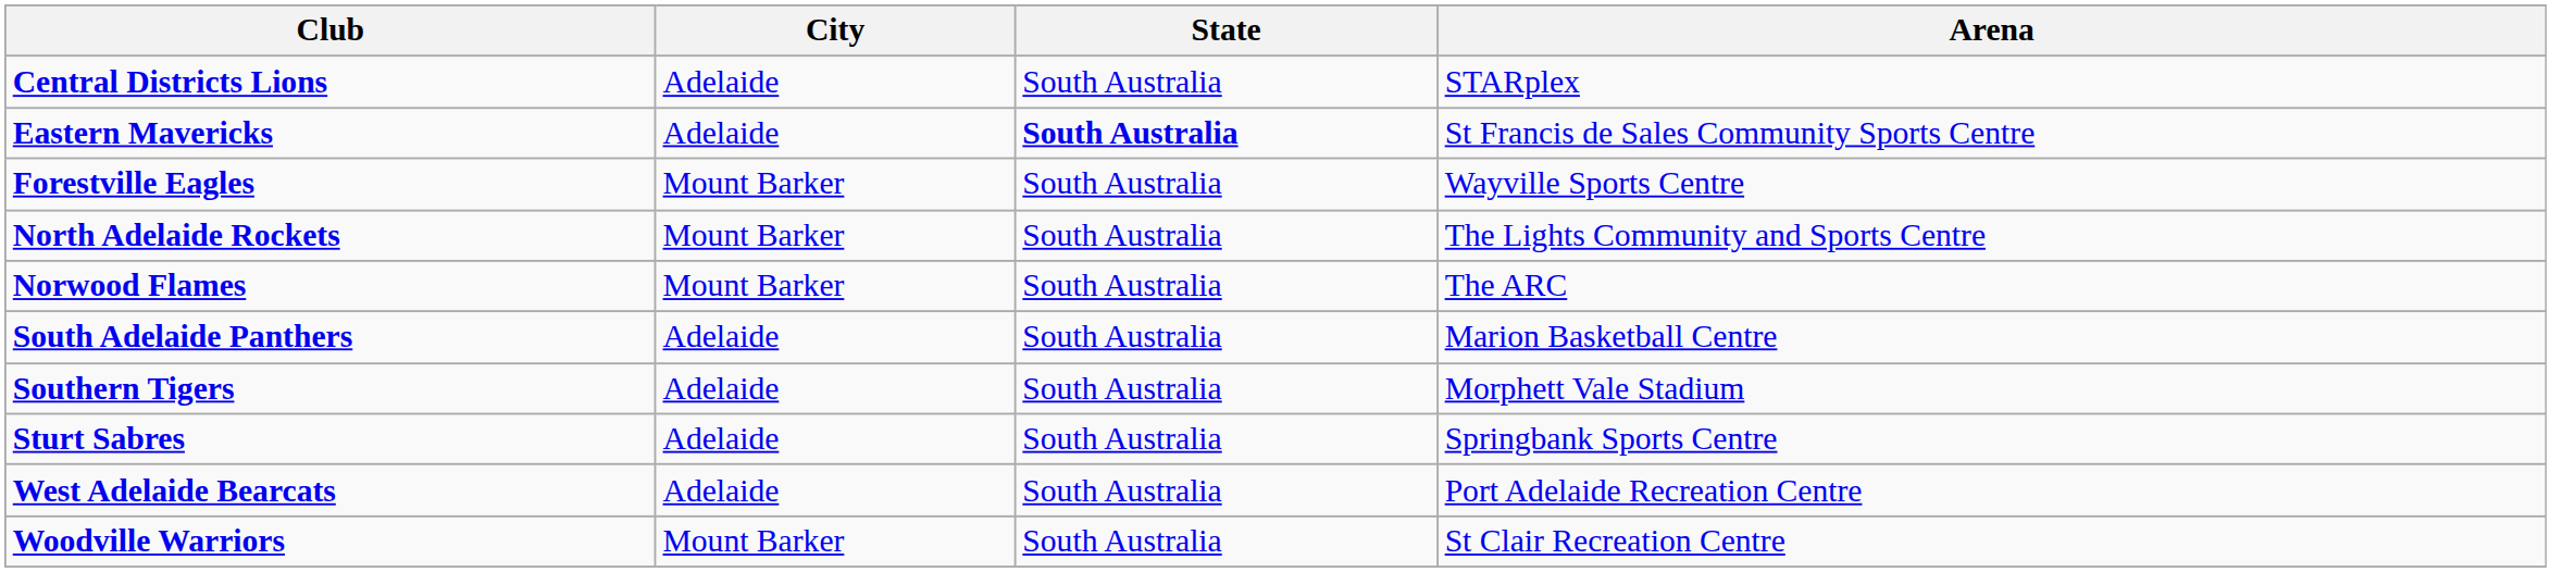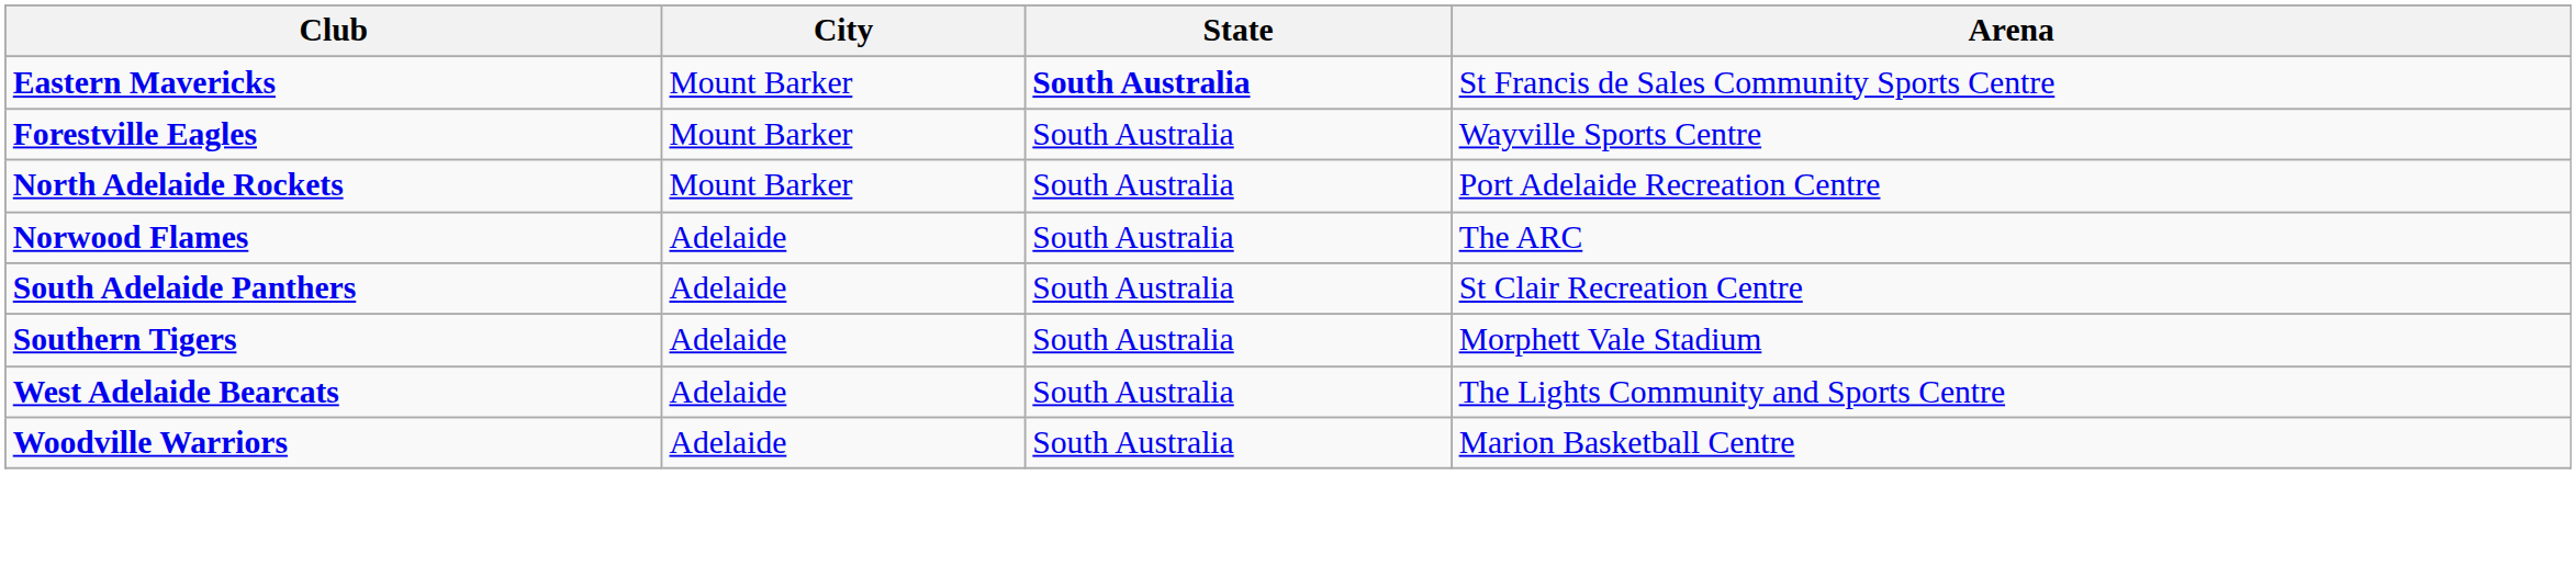 <table class="wikitable sortable" style="width:100%">
 <tr>
 <th>Club</th>
 <th>City</th>
 <th>State</th>
 <th>Arena</th>
 </tr>
 <tr>
-<td><strong><a href='#'>Central Districts Lions</a></strong></td>
-<td><a href='#'>Adelaide</a></td>
-<td> <a href='#'>South Australia</a></td>
-<td><a href='#'>STARplex</a></td>
-</tr>
-<tr>
 <td><strong><a href='#'>Eastern Mavericks</a></strong></td>
-<td><a href='#'>Adelaide</a></td>
+<td><a href='#'>Mount Barker</a></td>
 <td><strong> <a href='#'>South Australia</a></strong></td>
 <td><a href='#'>St Francis de Sales Community Sports Centre</a></td>
 </tr>
 <tr>
 <td><strong><a href='#'>Forestville Eagles</a></strong></td>
 <td><a href='#'>Mount Barker</a></td>
 <td> <a href='#'>South Australia</a></td>
 <td><a href='#'>Wayville Sports Centre</a></td>
 </tr>
 <tr>
 <td><strong><a href='#'>North Adelaide Rockets</a></strong></td>
 <td><a href='#'>Mount Barker</a></td>
 <td> <a href='#'>South Australia</a></td>
-<td><a href='#'>The Lights Community and Sports Centre</a></td>
+<td><a href='#'>Port Adelaide Recreation Centre</a></td>
 </tr>
 <tr>
 <td><strong><a href='#'>Norwood Flames</a></strong></td>
-<td><a href='#'>Mount Barker</a></td>
+<td><a href='#'>Adelaide</a></td>
 <td> <a href='#'>South Australia</a></td>
 <td><a href='#'>The ARC</a></td>
 </tr>
 <tr>
 <td><strong><a href='#'>South Adelaide Panthers</a></strong></td>
 <td><a href='#'>Adelaide</a></td>
 <td> <a href='#'>South Australia</a></td>
-<td><a href='#'>Marion Basketball Centre</a></td>
+<td><a href='#'>St Clair Recreation Centre</a></td>
 </tr>
 <tr>
 <td><strong><a href='#'>Southern Tigers</a></strong></td>
 <td><a href='#'>Adelaide</a></td>
 <td> <a href='#'>South Australia</a></td>
 <td><a href='#'>Morphett Vale Stadium</a></td>
 </tr>
 <tr>
-<td><strong><a href='#'>Sturt Sabres</a></strong></td>
-<td><a href='#'>Adelaide</a></td>
-<td> <a href='#'>South Australia</a></td>
-<td><a href='#'>Springbank Sports Centre</a></td>
-</tr>
-<tr>
 <td><strong><a href='#'>West Adelaide Bearcats</a></strong></td>
 <td><a href='#'>Adelaide</a></td>
 <td> <a href='#'>South Australia</a></td>
-<td><a href='#'>Port Adelaide Recreation Centre</a></td>
+<td><a href='#'>The Lights Community and Sports Centre</a></td>
 </tr>
 <tr>
 <td><strong><a href='#'>Woodville Warriors</a></strong></td>
-<td><a href='#'>Mount Barker</a></td>
+<td><a href='#'>Adelaide</a></td>
 <td> <a href='#'>South Australia</a></td>
-<td><a href='#'>St Clair Recreation Centre</a></td>
+<td><a href='#'>Marion Basketball Centre</a></td>
 </tr>
 </table>
